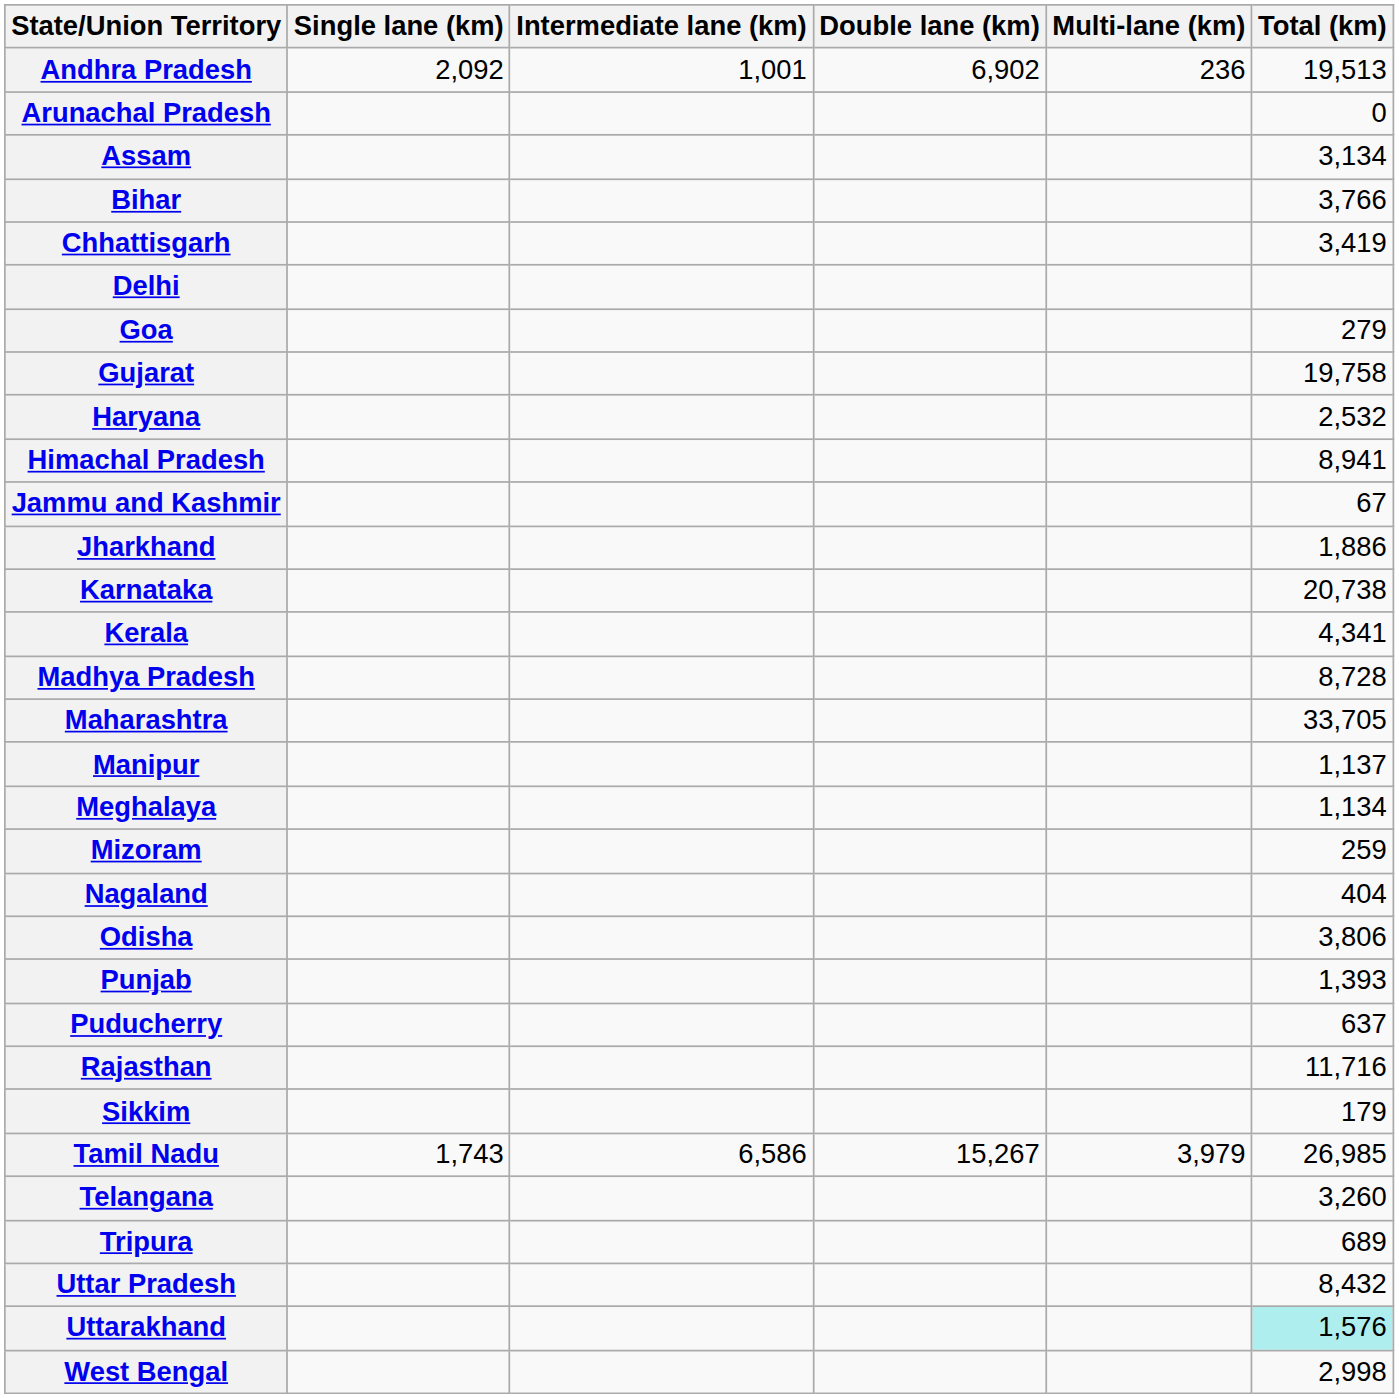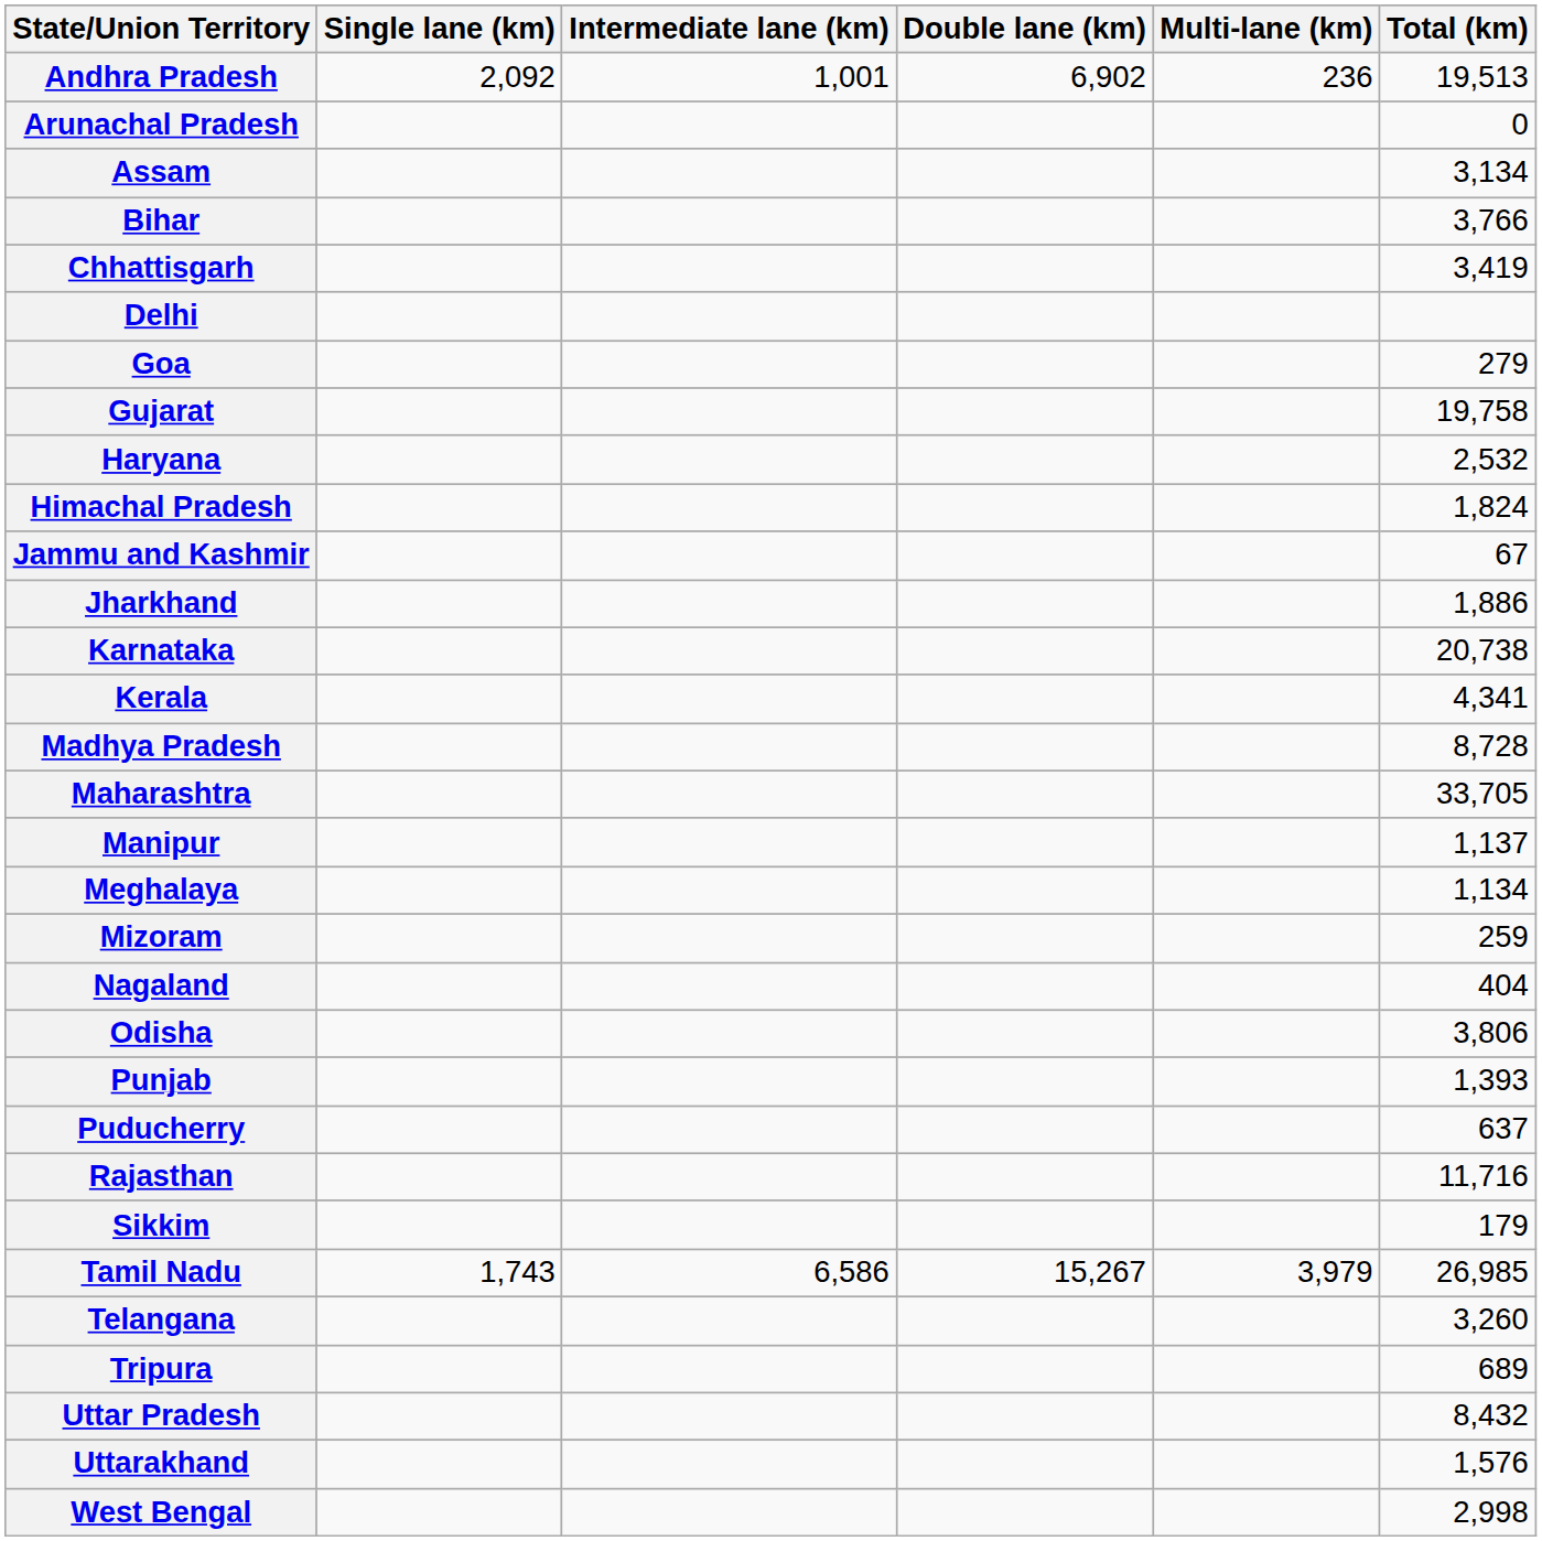 <table class="wikitable sortable">
 <tr>
 <th scope="col">State/Union Territory</th>
 <th scope="col">Single lane (km)</th>
 <th scope="col">Intermediate lane (km)</th>
 <th scope="col">Double lane (km)</th>
 <th scope="col">Multi-lane (km)</th>
 <th scope="col">Total (km)</th>
 </tr>
 <tr>
 <th scope="row"><a href='#'>Andhra Pradesh</a></th>
 <td align="right">2,092</td>
 <td align="right">1,001</td>
 <td align="right">6,902</td>
 <td align="right">236</td>
 <td align="right">19,513</td>
 </tr>
 <tr>
 <th scope="row"><a href='#'>Arunachal Pradesh</a></th>
 <td align="right"></td>
 <td align="right"></td>
 <td align="right"></td>
 <td align="right"></td>
 <td align="right">0</td>
 </tr>
 <tr>
 <th scope="row"><a href='#'>Assam</a></th>
 <td align="right"></td>
 <td align="right"></td>
 <td align="right"></td>
 <td align="right"></td>
 <td align="right">3,134</td>
 </tr>
 <tr>
 <th scope="row"><a href='#'>Bihar</a></th>
 <td align="right"></td>
 <td align="right"></td>
 <td align="right"></td>
 <td align="right"></td>
 <td align="right">3,766</td>
 </tr>
 <tr>
 <th scope="row"><a href='#'>Chhattisgarh</a></th>
 <td align="right"></td>
 <td align="right"></td>
 <td align="right"></td>
 <td align="right"></td>
 <td align="right">3,419</td>
 </tr>
 <tr>
 <th scope="row"><a href='#'>Delhi</a></th>
 <td align="right"></td>
 <td align="right"></td>
 <td align="right"></td>
 <td align="right"></td>
 <td align="right"></td>
 </tr>
 <tr>
 <th scope="row"><a href='#'>Goa</a></th>
 <td align="right"></td>
 <td align="right"></td>
 <td align="right"></td>
 <td align="right"></td>
 <td align="right">279</td>
 </tr>
 <tr>
 <th scope="row"><a href='#'>Gujarat</a></th>
 <td align="right"></td>
 <td align="right"></td>
 <td align="right"></td>
 <td align="right"></td>
 <td align="right">19,758</td>
 </tr>
 <tr>
 <th scope="row"><a href='#'>Haryana</a></th>
 <td align="right"></td>
 <td align="right"></td>
 <td align="right"></td>
 <td align="right"></td>
 <td align="right">2,532</td>
 </tr>
 <tr>
 <th scope="row"><a href='#'>Himachal Pradesh</a></th>
 <td align="right"></td>
 <td align="right"></td>
 <td align="right"></td>
 <td align="right"></td>
-<td align="right">8,941</td>
+<td align="right">1,824</td>
 </tr>
 <tr>
 <th scope="row"><a href='#'>Jammu and Kashmir</a></th>
 <td align="right"></td>
 <td align="right"></td>
 <td align="right"></td>
 <td align="right"></td>
 <td align="right">67</td>
 </tr>
 <tr>
 <th scope="row"><a href='#'>Jharkhand</a></th>
 <td align="right"></td>
 <td align="right"></td>
 <td align="right"></td>
 <td align="right"></td>
 <td align="right">1,886</td>
 </tr>
 <tr>
 <th scope="row"><a href='#'>Karnataka</a></th>
 <td align="right"></td>
 <td align="right"></td>
 <td align="right"></td>
 <td align="right"></td>
 <td align="right">20,738</td>
 </tr>
 <tr>
 <th scope="row"><a href='#'>Kerala</a></th>
 <td align="right"></td>
 <td align="right"></td>
 <td align="right"></td>
 <td align="right"></td>
 <td align="right">4,341</td>
 </tr>
 <tr>
 <th scope="row"><a href='#'>Madhya Pradesh</a></th>
 <td align="right"></td>
 <td align="right"></td>
 <td align="right"></td>
 <td align="right"></td>
 <td align="right">8,728</td>
 </tr>
 <tr>
 <th scope="row"><a href='#'>Maharashtra</a></th>
 <td align="right"></td>
 <td align="right"></td>
 <td align="right"></td>
 <td align="right"></td>
 <td align="right">33,705</td>
 </tr>
 <tr>
 <th scope="row"><a href='#'>Manipur</a></th>
 <td align="right"></td>
 <td align="right"></td>
 <td align="right"></td>
 <td align="right"></td>
 <td align="right">1,137</td>
 </tr>
 <tr>
 <th scope="row"><a href='#'>Meghalaya</a></th>
 <td align="right"></td>
 <td align="right"></td>
 <td align="right"></td>
 <td align="right"></td>
 <td align="right">1,134</td>
 </tr>
 <tr>
 <th scope="row"><a href='#'>Mizoram</a></th>
 <td align="right"></td>
 <td align="right"></td>
 <td align="right"></td>
 <td align="right"></td>
 <td align="right">259</td>
 </tr>
 <tr>
 <th scope="row"><a href='#'>Nagaland</a></th>
 <td align="right"></td>
 <td align="right"></td>
 <td align="right"></td>
 <td align="right"></td>
 <td align="right">404</td>
 </tr>
 <tr>
 <th scope="row"><a href='#'>Odisha</a></th>
 <td align="right"></td>
 <td align="right"></td>
 <td align="right"></td>
 <td align="right"></td>
 <td align="right">3,806</td>
 </tr>
 <tr>
 <th scope="row"><a href='#'>Punjab</a></th>
 <td align="right"></td>
 <td align="right"></td>
 <td align="right"></td>
 <td align="right"></td>
 <td align="right">1,393</td>
 </tr>
 <tr>
 <th scope="row"><a href='#'>Puducherry</a></th>
 <td align="right"></td>
 <td align="right"></td>
 <td align="right"></td>
 <td align="right"></td>
 <td align="right">637</td>
 </tr>
 <tr>
 <th scope="row"><a href='#'>Rajasthan</a></th>
 <td align="right"></td>
 <td align="right"></td>
 <td align="right"></td>
 <td align="right"></td>
 <td align="right">11,716</td>
 </tr>
 <tr>
 <th scope="row"><a href='#'>Sikkim</a></th>
 <td align="right"></td>
 <td align="right"></td>
 <td align="right"></td>
 <td align="right"></td>
 <td align="right">179</td>
 </tr>
 <tr>
 <th scope="row"><a href='#'>Tamil Nadu</a></th>
 <td align="right">1,743</td>
 <td align="right">6,586</td>
 <td align="right">15,267</td>
 <td align="right">3,979</td>
 <td align="right">26,985</td>
 </tr>
 <tr>
 <th scope="row"><a href='#'>Telangana</a></th>
 <td align="right"></td>
 <td align="right"></td>
 <td align="right"></td>
 <td align="right"></td>
 <td align="right">3,260</td>
 </tr>
 <tr>
 <th scope="row"><a href='#'>Tripura</a></th>
 <td align="right"></td>
 <td align="right"></td>
 <td align="right"></td>
 <td align="right"></td>
 <td align="right">689</td>
 </tr>
 <tr>
 <th scope="row"><a href='#'>Uttar Pradesh</a></th>
 <td align="right"></td>
 <td align="right"></td>
 <td align="right"></td>
 <td align="right"></td>
 <td align="right">8,432</td>
 </tr>
 <tr>
 <th scope="row"><a href='#'>Uttarakhand</a></th>
 <td align="right"></td>
 <td align="right"></td>
 <td align="right"></td>
 <td align="right"></td>
-<td align="right" style="background: paleturquoise;">1,576</td>
+<td align="right">1,576</td>
 </tr>
 <tr>
 <th scope="row"><a href='#'>West Bengal</a></th>
 <td align="right"></td>
 <td align="right"></td>
 <td align="right"></td>
 <td align="right"></td>
 <td align="right">2,998</td>
 </tr>
 </table>
